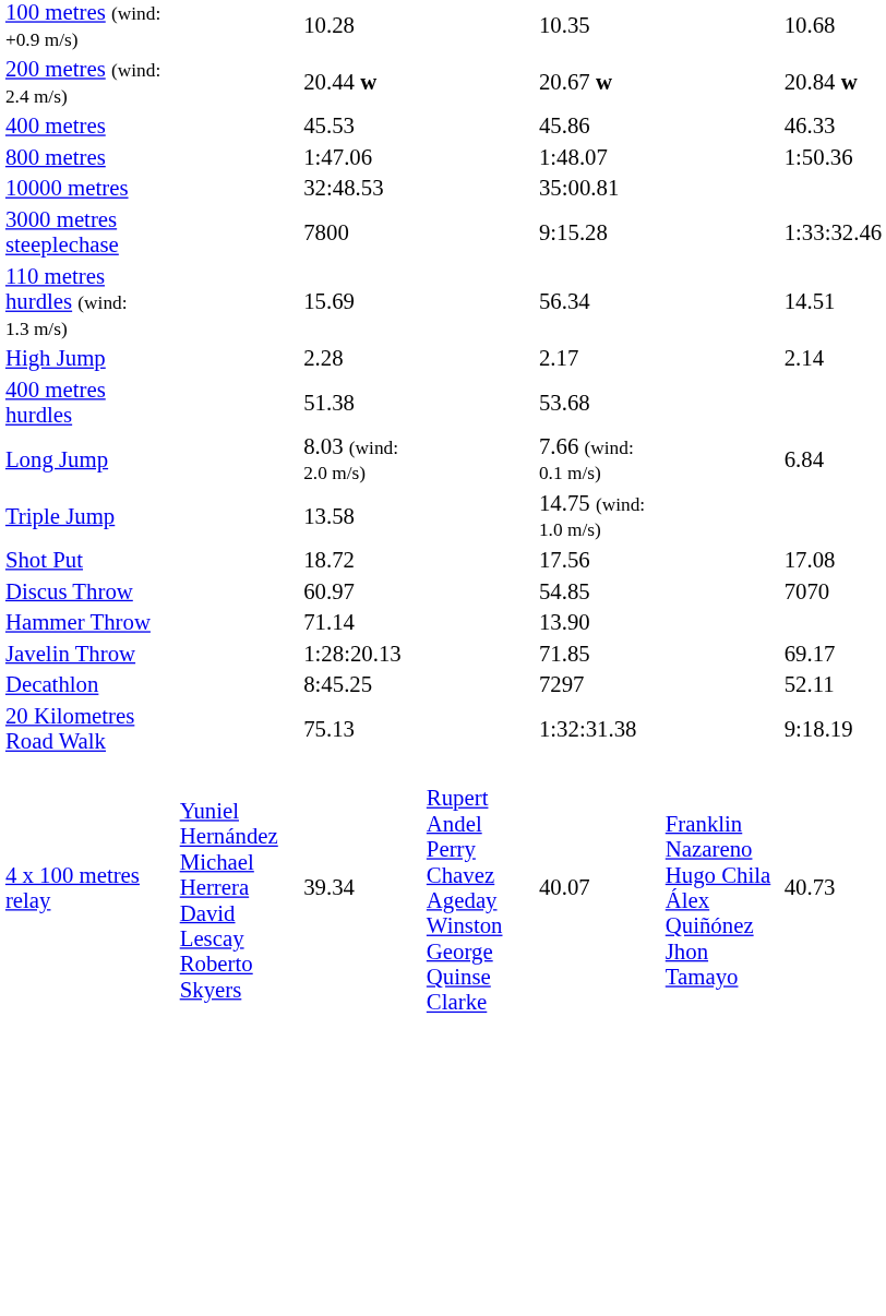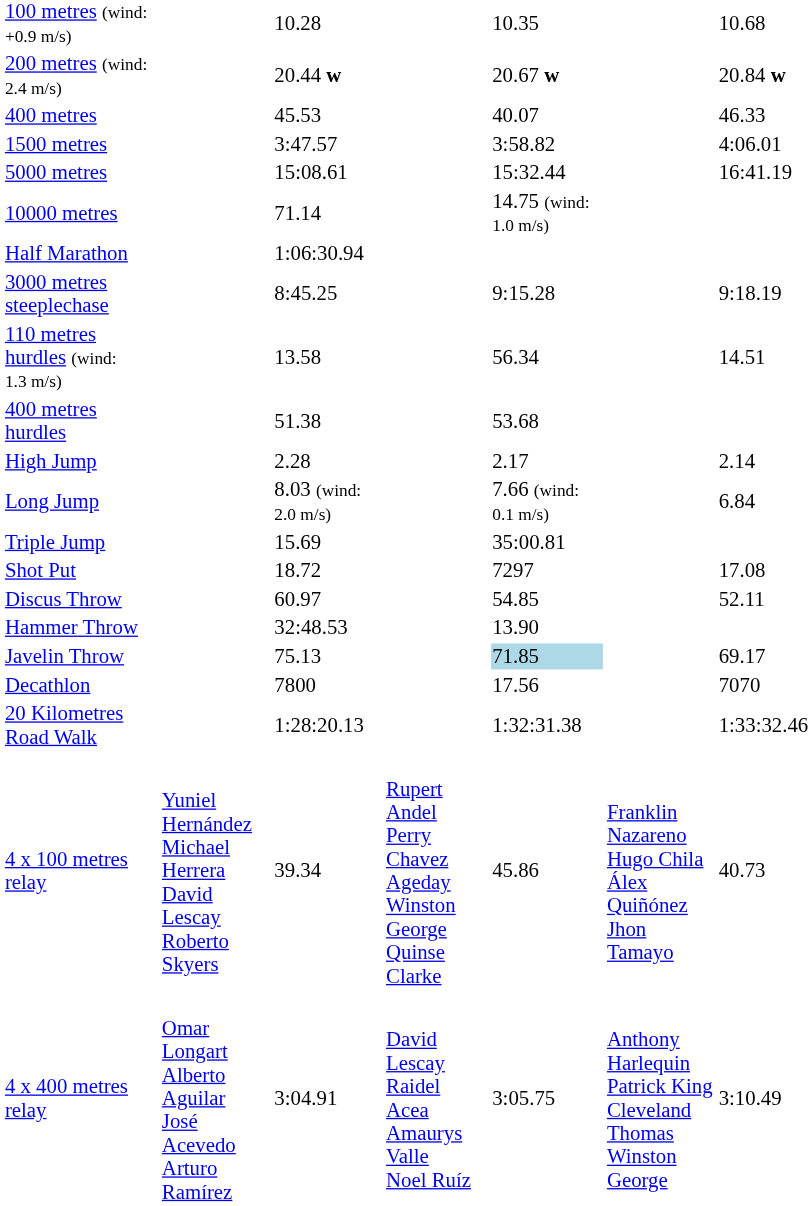 <table>
 <tr>
 <td><a href='#'>100 metres</a> <small>(wind: +0.9 m/s)</small></td>
 <td></td>
 <td>10.28</td>
 <td></td>
 <td>10.35</td>
 <td></td>
 <td>10.68</td>
 </tr>
 <tr>
 <td><a href='#'>200 metres</a> <small>(wind: 2.4 m/s)</small></td>
 <td></td>
 <td>20.44 <strong>w</strong></td>
 <td></td>
 <td>20.67 <strong>w</strong></td>
 <td></td>
 <td>20.84 <strong>w</strong></td>
 </tr>
 <tr>
 <td><a href='#'>400 metres</a></td>
 <td></td>
 <td>45.53</td>
 <td></td>
-<td>45.86</td>
+<td>40.07</td>
 <td></td>
 <td>46.33</td>
 </tr>
 <tr>
-<td><a href='#'>800 metres</a></td>
+<td><a href='#'>1500 metres</a></td>
 <td></td>
-<td>1:47.06</td>
+<td>3:47.57</td>
 <td></td>
-<td>1:48.07</td>
+<td>3:58.82</td>
 <td></td>
-<td>1:50.36</td>
+<td>4:06.01</td>
+</tr>
+<tr>
+<td><a href='#'>5000 metres</a></td>
+<td></td>
+<td>15:08.61</td>
+<td></td>
+<td>15:32.44</td>
+<td></td>
+<td>16:41.19</td>
 </tr>
 <tr>
 <td><a href='#'>10000 metres</a></td>
 <td></td>
-<td>32:48.53</td>
+<td>71.14</td>
 <td></td>
-<td>35:00.81</td>
+<td>14.75 <small>(wind: 1.0 m/s)</small></td>
+<td></td>
+<td></td>
+</tr>
+<tr>
+<td><a href='#'>Half Marathon</a></td>
+<td></td>
+<td>1:06:30.94</td>
+<td></td>
+<td></td>
 <td></td>
 <td></td>
 </tr>
 <tr>
 <td><a href='#'>3000 metres steeplechase</a></td>
 <td></td>
-<td>7800</td>
+<td>8:45.25</td>
 <td></td>
 <td>9:15.28</td>
 <td></td>
-<td>1:33:32.46</td>
+<td>9:18.19</td>
 </tr>
 <tr>
 <td><a href='#'>110 metres hurdles</a> <small>(wind: 1.3 m/s)</small></td>
 <td></td>
-<td>15.69</td>
+<td>13.58</td>
 <td></td>
 <td>56.34</td>
 <td></td>
 <td>14.51</td>
+</tr>
+<tr>
+<td><a href='#'>400 metres hurdles</a></td>
+<td></td>
+<td>51.38</td>
+<td></td>
+<td>53.68</td>
+<td></td>
+<td></td>
 </tr>
 <tr>
 <td><a href='#'>High Jump</a></td>
 <td></td>
 <td>2.28</td>
 <td></td>
 <td>2.17</td>
 <td></td>
 <td>2.14</td>
-</tr>
-<tr>
-<td><a href='#'>400 metres hurdles</a></td>
-<td></td>
-<td>51.38</td>
-<td></td>
-<td>53.68</td>
-<td></td>
-<td></td>
 </tr>
 <tr>
 <td><a href='#'>Long Jump</a></td>
 <td></td>
 <td>8.03 <small>(wind: 2.0 m/s)</small></td>
 <td></td>
 <td>7.66  <small>(wind: 0.1 m/s)</small></td>
 <td></td>
 <td>6.84</td>
 </tr>
 <tr>
 <td><a href='#'>Triple Jump</a></td>
 <td></td>
-<td>13.58</td>
+<td>15.69</td>
 <td></td>
-<td>14.75 <small>(wind: 1.0 m/s)</small></td>
+<td>35:00.81</td>
 <td></td>
 </tr>
 <tr>
 <td><a href='#'>Shot Put</a></td>
 <td></td>
 <td>18.72</td>
 <td></td>
-<td>17.56</td>
+<td>7297</td>
 <td></td>
 <td>17.08</td>
 </tr>
 <tr>
 <td><a href='#'>Discus Throw</a></td>
 <td></td>
 <td>60.97</td>
 <td></td>
 <td>54.85</td>
 <td></td>
-<td>7070</td>
+<td>52.11</td>
 </tr>
 <tr>
 <td><a href='#'>Hammer Throw</a></td>
 <td></td>
-<td>71.14</td>
+<td>32:48.53</td>
 <td></td>
 <td>13.90</td>
 <td></td>
 <td></td>
 </tr>
 <tr>
 <td><a href='#'>Javelin Throw</a></td>
 <td></td>
-<td>1:28:20.13</td>
+<td>75.13</td>
 <td></td>
-<td>71.85</td>
+<td style="background: lightblue;">71.85</td>
 <td></td>
 <td>69.17</td>
 </tr>
 <tr>
 <td><a href='#'>Decathlon</a></td>
 <td></td>
-<td>8:45.25</td>
+<td>7800</td>
 <td></td>
-<td>7297</td>
+<td>17.56</td>
 <td></td>
-<td>52.11</td>
+<td>7070</td>
 </tr>
 <tr>
 <td><a href='#'>20 Kilometres Road Walk</a></td>
 <td></td>
-<td>75.13</td>
+<td>1:28:20.13</td>
 <td></td>
 <td>1:32:31.38</td>
 <td></td>
-<td>9:18.19</td>
+<td>1:33:32.46</td>
 </tr>
 <tr>
 <td><a href='#'>4 x 100 metres relay</a></td>
 <td> <br> <a href='#'>Yuniel Hernández</a> <br> <a href='#'>Michael Herrera</a> <br> <a href='#'>David Lescay</a> <br> <a href='#'>Roberto Skyers</a></td>
 <td>39.34</td>
 <td> <br> <a href='#'>Rupert Andel Perry</a> <br> <a href='#'>Chavez Ageday</a> <br> <a href='#'>Winston George</a> <br> <a href='#'>Quinse Clarke</a></td>
-<td>40.07</td>
+<td>45.86</td>
 <td> <br> <a href='#'>Franklin Nazareno</a> <br> <a href='#'>Hugo Chila</a> <br> <a href='#'>Álex Quiñónez</a> <br> <a href='#'>Jhon Tamayo</a></td>
 <td>40.73</td>
 </tr>
+<tr>
+<td><a href='#'>4 x 400 metres relay</a></td>
+<td> <br> <a href='#'>Omar Longart</a> <br> <a href='#'>Alberto Aguilar</a> <br> <a href='#'>José Acevedo</a> <br> <a href='#'>Arturo Ramírez</a></td>
+<td>3:04.91</td>
+<td> <br> <a href='#'>David Lescay</a> <br> <a href='#'>Raidel Acea</a> <br> <a href='#'>Amaurys Valle</a> <br> <a href='#'>Noel Ruíz</a></td>
+<td>3:05.75</td>
+<td> <br> <a href='#'>Anthony Harlequin</a> <br> <a href='#'>Patrick King</a> <br> <a href='#'>Cleveland Thomas</a> <br> <a href='#'>Winston George</a></td>
+<td>3:10.49</td>
+</tr>
 </table>
